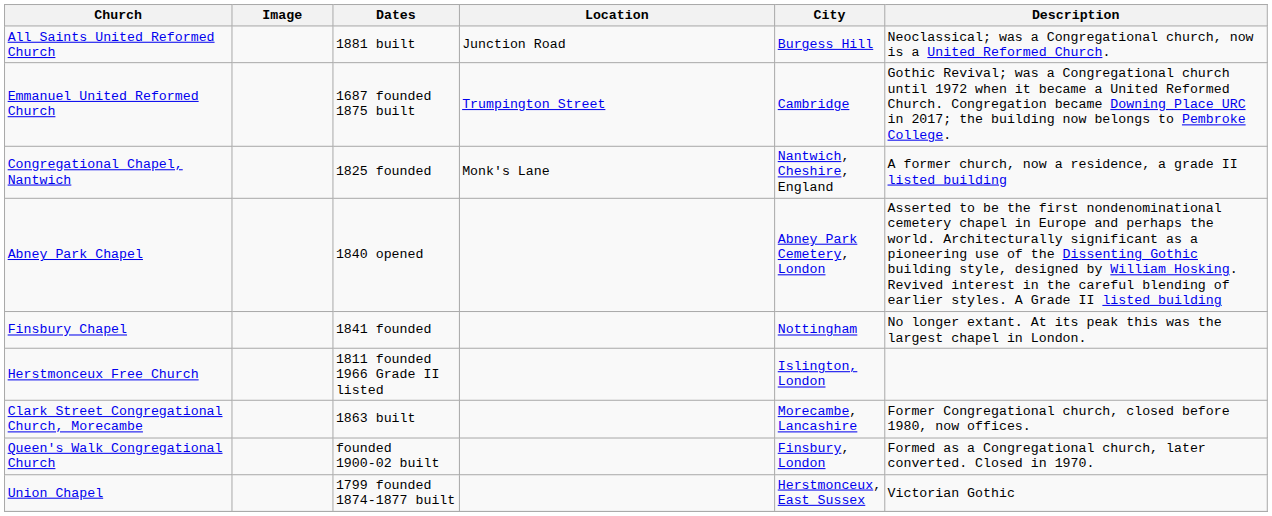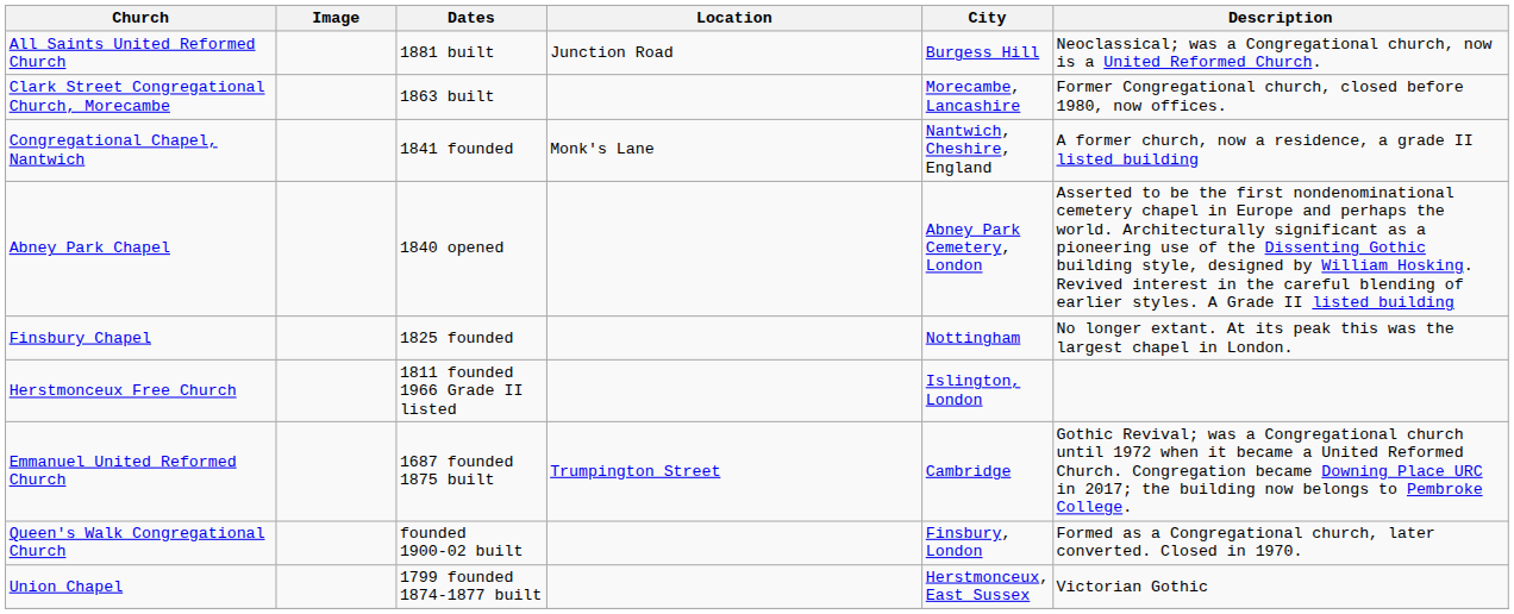 <table class="wikitable sortable" style="width:98%">
 <tr>
 <th width = 18%><strong>Church</strong></th>
 <th width = 8% class="unsortable"><strong>Image</strong></th>
 <th width = 10%><strong>Dates</strong></th>
 <th width = 25%><strong>Location</strong></th>
 <th width = 8%><strong>City</strong></th>
 <th class="unsortable"><strong>Description</strong></th>
 </tr>
 <tr ->
 <td><a href='#'>All Saints United Reformed Church</a></td>
 <td></td>
 <td>1881 built</td>
 <td>Junction Road<br></td>
 <td><a href='#'>Burgess Hill</a></td>
 <td>Neoclassical; was a Congregational church, now is a <a href='#'>United Reformed Church</a>.</td>
 </tr>
-<tr ->
-<td><a href='#'>Emmanuel United Reformed Church</a></td>
+<tr>
+<td><a href='#'>Clark Street Congregational Church, Morecambe</a></td>
 <td></td>
-<td>1687 founded<br> 1875 built</td>
-<td><a href='#'>Trumpington Street</a><br></td>
-<td><a href='#'>Cambridge</a></td>
-<td>Gothic Revival; was a Congregational church until 1972 when it became a United Reformed Church. Congregation became <a href='#'>Downing Place URC</a> in 2017; the building now belongs to <a href='#'>Pembroke College</a>.</td>
+<td>1863 built</td>
+<td></td>
+<td><a href='#'>Morecambe</a>, <a href='#'>Lancashire</a></td>
+<td>Former Congregational church, closed before 1980, now offices.</td>
 </tr>
 <tr ->
 <td><a href='#'>Congregational Chapel, Nantwich</a></td>
 <td></td>
-<td>1825 founded</td>
+<td>1841 founded</td>
 <td>Monk's Lane<br></td>
 <td><a href='#'>Nantwich</a>, <a href='#'>Cheshire</a>, England</td>
 <td>A former church, now a residence, a grade II <a href='#'>listed building</a></td>
 </tr>
 <tr ->
 <td><a href='#'>Abney Park Chapel</a></td>
 <td></td>
 <td>1840 opened</td>
 <td></td>
 <td><a href='#'>Abney Park Cemetery</a>, <a href='#'>London</a></td>
 <td>Asserted to be the first nondenominational cemetery chapel in Europe and perhaps the world.  Architecturally significant as a pioneering use of the <a href='#'>Dissenting Gothic</a> building style, designed by <a href='#'>William Hosking</a>.  Revived interest in the careful blending of earlier styles.  A Grade II <a href='#'>listed building</a></td>
 </tr>
 <tr>
 <td><a href='#'>Finsbury Chapel</a></td>
 <td></td>
-<td>1841 founded</td>
+<td>1825 founded</td>
 <td></td>
 <td><a href='#'>Nottingham</a></td>
 <td>No longer extant. At its peak this was the largest chapel in London.</td>
 </tr>
 <tr>
 <td><a href='#'>Herstmonceux Free Church</a></td>
 <td></td>
 <td>1811 founded<br>1966 Grade II listed</td>
 <td></td>
 <td><a href='#'>Islington, London</a></td>
 <td></td>
 </tr>
-<tr>
-<td><a href='#'>Clark Street Congregational Church, Morecambe</a></td>
+<tr ->
+<td><a href='#'>Emmanuel United Reformed Church</a></td>
 <td></td>
-<td>1863 built</td>
-<td></td>
-<td><a href='#'>Morecambe</a>, <a href='#'>Lancashire</a></td>
-<td>Former Congregational church, closed before 1980, now offices.</td>
+<td>1687 founded<br> 1875 built</td>
+<td><a href='#'>Trumpington Street</a><br></td>
+<td><a href='#'>Cambridge</a></td>
+<td>Gothic Revival; was a Congregational church until 1972 when it became a United Reformed Church. Congregation became <a href='#'>Downing Place URC</a> in 2017; the building now belongs to <a href='#'>Pembroke College</a>.</td>
 </tr>
 <tr>
 <td><a href='#'>Queen's Walk Congregational Church</a></td>
 <td></td>
 <td>founded<br>1900-02 built</td>
 <td></td>
 <td><a href='#'>Finsbury</a>, <a href='#'>London</a></td>
 <td>Formed as a Congregational church, later converted.  Closed in 1970.</td>
 </tr>
 <tr>
 <td><a href='#'>Union Chapel</a></td>
 <td></td>
 <td>1799 founded<br>1874-1877 built</td>
 <td></td>
 <td><a href='#'>Herstmonceux</a>, <a href='#'>East Sussex</a></td>
 <td>Victorian Gothic</td>
 </tr>
 <tr>
 </tr>
 </table>
